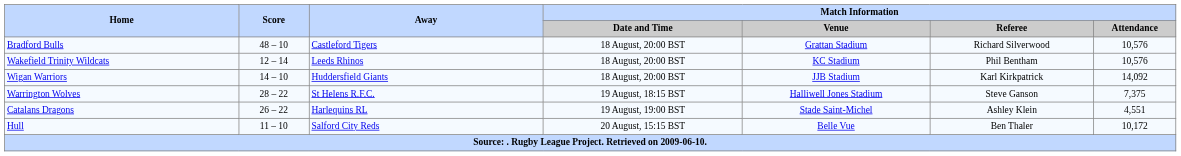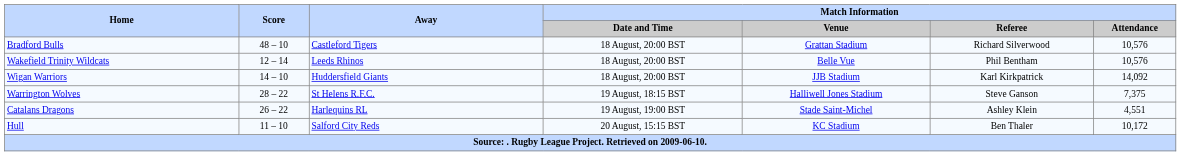 <table border="1" cellpadding="3" cellspacing="0" style="border-collapse:collapse; font-size:80%; text-align:center; width:100%;">
 <tr style="background:#c1d8ff;">
 <th rowspan="2" style="width:20%;">Home</th>
 <th rowspan="2" style="width:6%;">Score</th>
 <th rowspan="2" style="width:20%;">Away</th>
 <th colspan=6>Match Information</th>
 </tr>
 <tr style="background:#ccc;">
 <th width=17%>Date and Time</th>
 <th width=16%>Venue</th>
 <th width=14%>Referee</th>
 <th width=7%>Attendance</th>
 </tr>
 <tr style="background:#f5faff;">
 <td align=left> <a href='#'>Bradford Bulls</a></td>
 <td>48 – 10</td>
 <td align=left> <a href='#'>Castleford Tigers</a></td>
 <td>18 August, 20:00 BST</td>
 <td><a href='#'>Grattan Stadium</a></td>
 <td>Richard Silverwood</td>
 <td>10,576</td>
 </tr>
 <tr style="background:#f5faff;">
 <td align=left> <a href='#'>Wakefield Trinity Wildcats</a></td>
 <td>12 – 14</td>
 <td align=left> <a href='#'>Leeds Rhinos</a></td>
 <td>18 August, 20:00 BST</td>
-<td><a href='#'>KC Stadium</a></td>
+<td><a href='#'>Belle Vue</a></td>
 <td>Phil Bentham</td>
 <td>10,576</td>
 </tr>
 <tr style="background:#f5faff;">
 <td align=left> <a href='#'>Wigan Warriors</a></td>
 <td>14 – 10</td>
 <td align=left> <a href='#'>Huddersfield Giants</a></td>
 <td>18 August, 20:00 BST</td>
 <td><a href='#'>JJB Stadium</a></td>
 <td>Karl Kirkpatrick</td>
 <td>14,092</td>
 </tr>
 <tr style="background:#f5faff;">
 <td align=left> <a href='#'>Warrington Wolves</a></td>
 <td>28 – 22</td>
 <td align=left> <a href='#'>St Helens R.F.C.</a></td>
 <td>19 August, 18:15 BST</td>
 <td><a href='#'>Halliwell Jones Stadium</a></td>
 <td>Steve Ganson</td>
 <td>7,375</td>
 </tr>
 <tr style="background:#f5faff;">
 <td align=left> <a href='#'>Catalans Dragons</a></td>
 <td>26 – 22</td>
 <td align=left> <a href='#'>Harlequins RL</a></td>
 <td>19 August, 19:00 BST</td>
 <td><a href='#'>Stade Saint-Michel</a></td>
 <td>Ashley Klein</td>
 <td>4,551</td>
 </tr>
 <tr style="background:#f5faff;">
 <td align=left> <a href='#'>Hull</a></td>
 <td>11 – 10</td>
 <td align=left> <a href='#'>Salford City Reds</a></td>
 <td>20 August, 15:15 BST</td>
-<td><a href='#'>Belle Vue</a></td>
+<td><a href='#'>KC Stadium</a></td>
 <td>Ben Thaler</td>
 <td>10,172</td>
 </tr>
 <tr style="background:#c1d8ff;">
 <th colspan=10>Source: . Rugby League Project. Retrieved on 2009-06-10.</th>
 </tr>
 </table>
